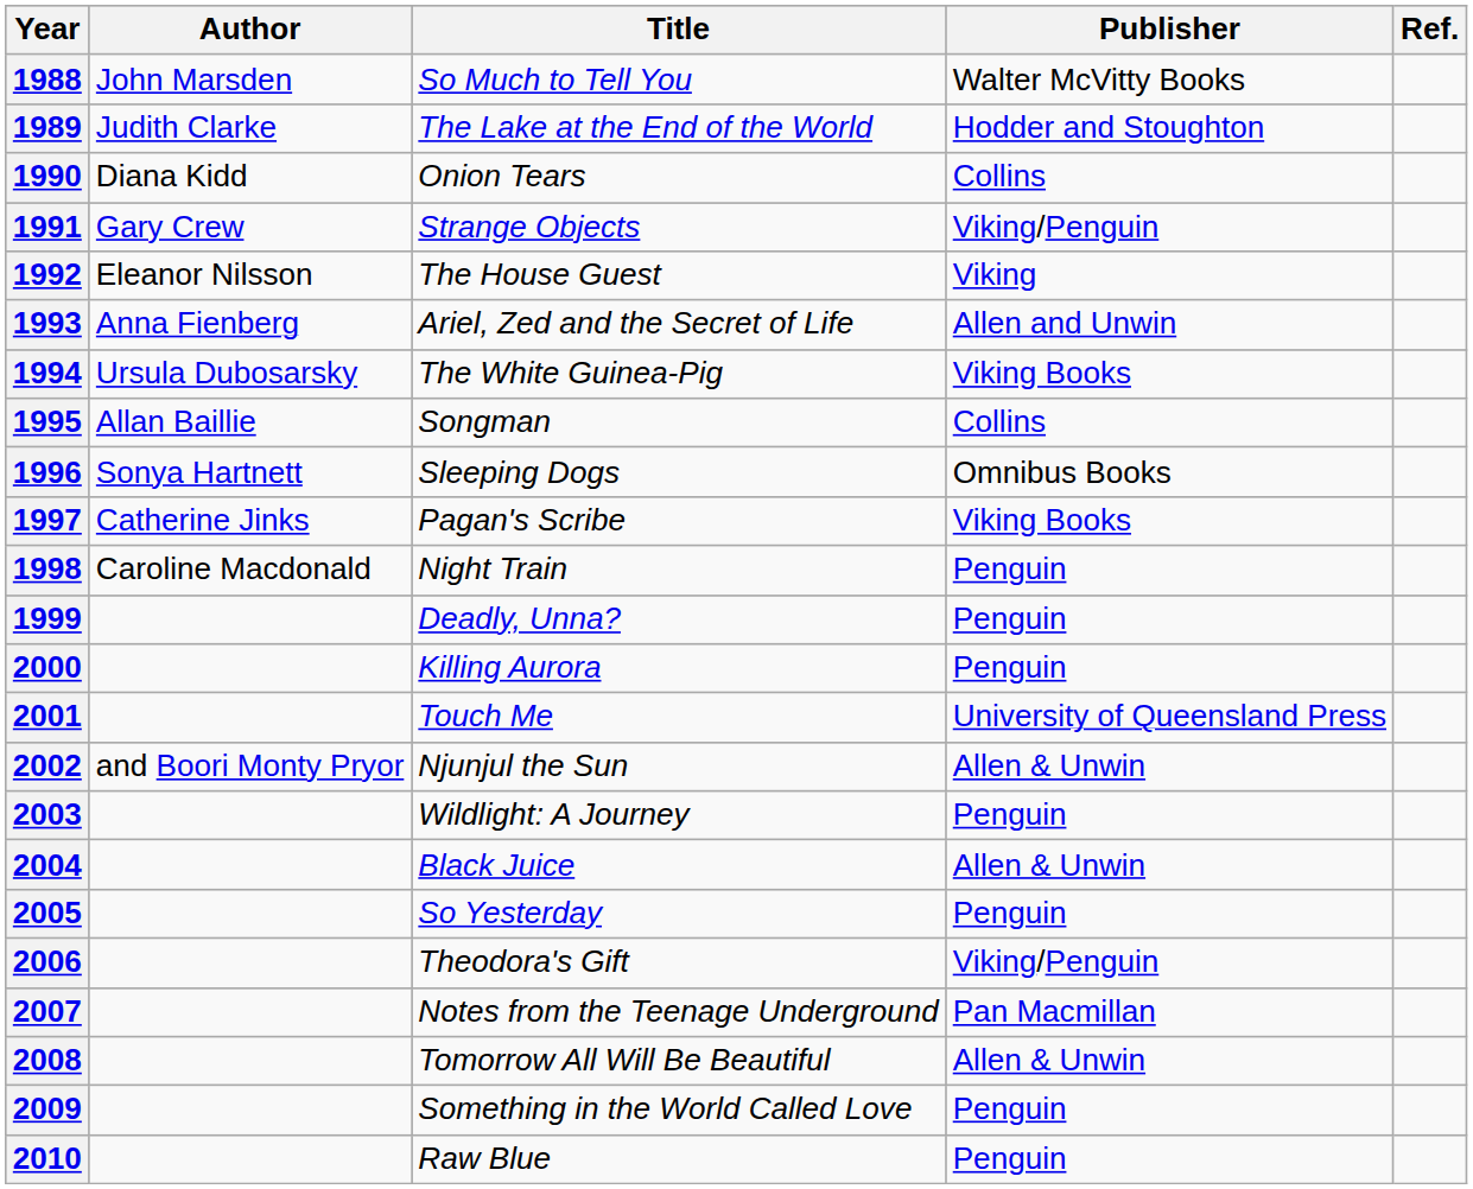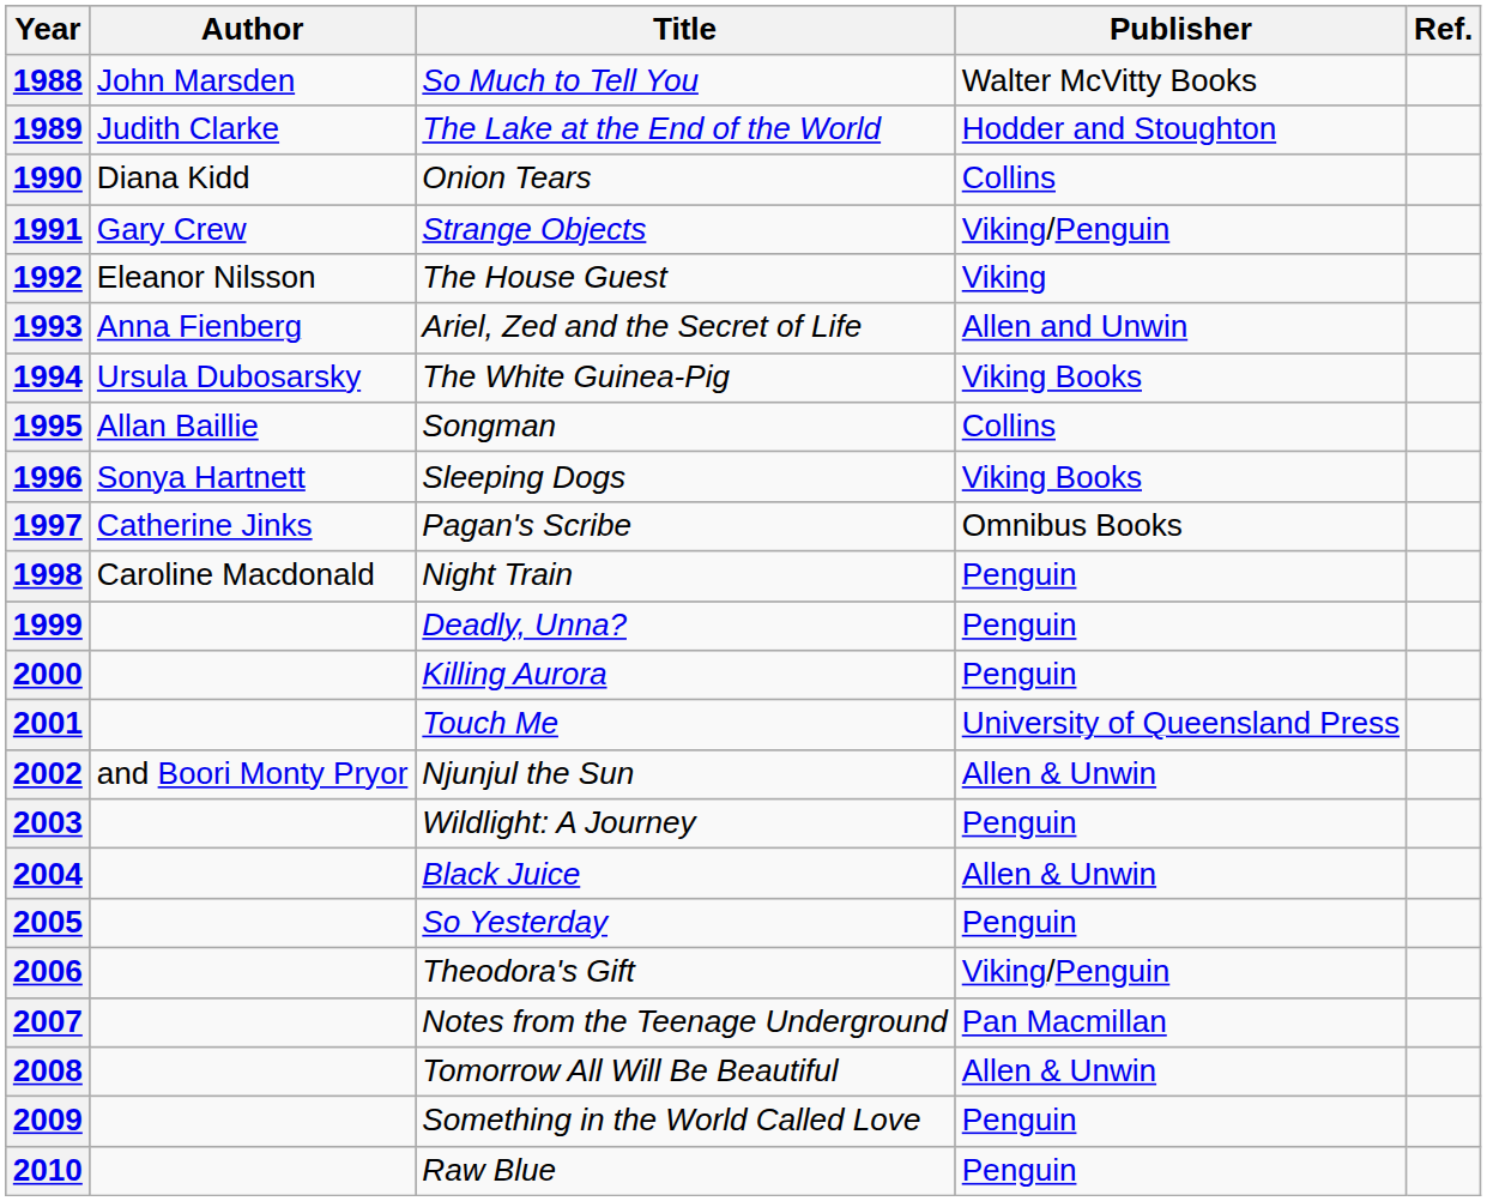 <table class="wikitable sortable mw-collapsible">
 <tr>
 <th>Year</th>
 <th>Author</th>
 <th>Title</th>
 <th>Publisher</th>
 <th>Ref.</th>
 </tr>
 <tr>
 <th><a href='#'>1988</a></th>
 <td><a href='#'>John Marsden</a></td>
 <td><em><a href='#'>So Much to Tell You</a></em></td>
 <td>Walter McVitty Books</td>
 <td></td>
 </tr>
 <tr>
 <th><a href='#'>1989</a></th>
 <td><a href='#'>Judith Clarke</a></td>
 <td><em><a href='#'>The Lake at the End of the World</a></em></td>
 <td><a href='#'>Hodder and Stoughton</a></td>
 <td></td>
 </tr>
 <tr>
 <th><a href='#'>1990</a></th>
 <td>Diana Kidd</td>
 <td><em>Onion Tears</em></td>
 <td><a href='#'>Collins</a></td>
 <td></td>
 </tr>
 <tr>
 <th><a href='#'>1991</a></th>
 <td><a href='#'>Gary Crew</a></td>
 <td><em><a href='#'>Strange Objects</a></em></td>
 <td><a href='#'>Viking</a>/<a href='#'>Penguin</a></td>
 <td></td>
 </tr>
 <tr>
 <th><a href='#'>1992</a></th>
 <td>Eleanor Nilsson</td>
 <td><em>The House Guest</em></td>
 <td><a href='#'>Viking</a></td>
 <td></td>
 </tr>
 <tr>
 <th><a href='#'>1993</a></th>
 <td><a href='#'>Anna Fienberg</a></td>
 <td><em>Ariel, Zed and the Secret of Life</em></td>
 <td><a href='#'>Allen and Unwin</a></td>
 <td></td>
 </tr>
 <tr>
 <th><a href='#'>1994</a></th>
 <td><a href='#'>Ursula Dubosarsky</a></td>
 <td><em>The White Guinea-Pig</em></td>
 <td><a href='#'>Viking Books</a></td>
 <td></td>
 </tr>
 <tr>
 <th><a href='#'>1995</a></th>
 <td><a href='#'>Allan Baillie</a></td>
 <td><em>Songman</em></td>
 <td><a href='#'>Collins</a></td>
 <td></td>
 </tr>
 <tr>
 <th><a href='#'>1996</a></th>
 <td><a href='#'>Sonya Hartnett</a></td>
 <td><em>Sleeping Dogs</em></td>
-<td>Omnibus Books</td>
+<td><a href='#'>Viking Books</a></td>
 <td></td>
 </tr>
 <tr>
 <th><a href='#'>1997</a></th>
 <td><a href='#'>Catherine Jinks</a></td>
 <td><em>Pagan's Scribe</em></td>
-<td><a href='#'>Viking Books</a></td>
+<td>Omnibus Books</td>
 <td></td>
 </tr>
 <tr>
 <th><a href='#'>1998</a></th>
 <td>Caroline Macdonald</td>
 <td><em>Night Train</em></td>
 <td><a href='#'>Penguin</a></td>
 <td></td>
 </tr>
 <tr>
 <th><a href='#'>1999</a></th>
 <td></td>
 <td><em><a href='#'>Deadly, Unna?</a></em></td>
 <td><a href='#'>Penguin</a></td>
 <td></td>
 </tr>
 <tr>
 <th><a href='#'>2000</a></th>
 <td></td>
 <td><em><a href='#'>Killing Aurora</a></em></td>
 <td><a href='#'>Penguin</a></td>
 <td></td>
 </tr>
 <tr>
 <th><a href='#'>2001</a></th>
 <td></td>
 <td><em><a href='#'>Touch Me</a></em></td>
 <td><a href='#'>University of Queensland Press</a></td>
 <td></td>
 </tr>
 <tr>
 <th><a href='#'>2002</a></th>
 <td> and <a href='#'>Boori Monty Pryor</a></td>
 <td><em>Njunjul the Sun</em></td>
 <td><a href='#'>Allen & Unwin</a></td>
 <td></td>
 </tr>
 <tr>
 <th><a href='#'>2003</a></th>
 <td></td>
 <td><em>Wildlight: A Journey</em></td>
 <td><a href='#'>Penguin</a></td>
 <td></td>
 </tr>
 <tr>
 <th><a href='#'>2004</a></th>
 <td></td>
 <td><em><a href='#'>Black Juice</a></em></td>
 <td><a href='#'>Allen & Unwin</a></td>
 <td></td>
 </tr>
 <tr>
 <th><a href='#'>2005</a></th>
 <td></td>
 <td><em><a href='#'>So Yesterday</a></em></td>
 <td><a href='#'>Penguin</a></td>
 <td></td>
 </tr>
 <tr>
 <th><a href='#'>2006</a></th>
 <td></td>
 <td><em>Theodora's Gift</em></td>
 <td><a href='#'>Viking</a>/<a href='#'>Penguin</a></td>
 <td></td>
 </tr>
 <tr>
 <th><a href='#'>2007</a></th>
 <td></td>
 <td><em>Notes from the Teenage Underground</em></td>
 <td><a href='#'>Pan Macmillan</a></td>
 <td></td>
 </tr>
 <tr>
 <th><a href='#'>2008</a></th>
 <td></td>
 <td><em>Tomorrow All Will Be Beautiful</em></td>
 <td><a href='#'>Allen & Unwin</a></td>
 <td></td>
 </tr>
 <tr>
 <th><a href='#'>2009</a></th>
 <td></td>
 <td><em>Something in the World Called Love</em></td>
 <td><a href='#'>Penguin</a></td>
 <td></td>
 </tr>
 <tr>
 <th><a href='#'>2010</a></th>
 <td></td>
 <td><em>Raw Blue</em></td>
 <td><a href='#'>Penguin</a></td>
 <td></td>
 </tr>
 </table>
